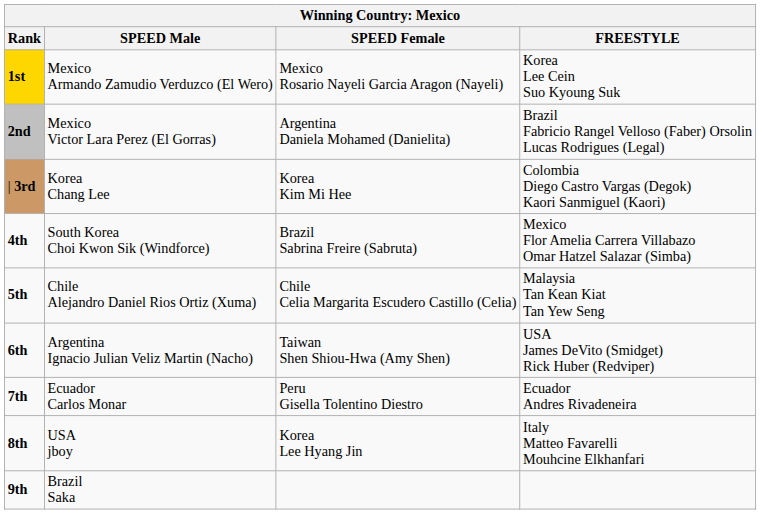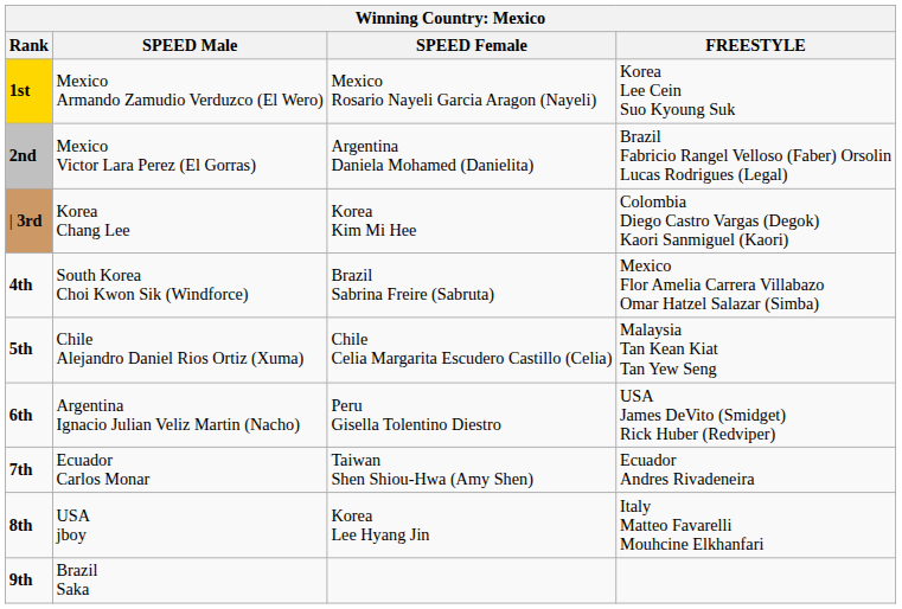 <table class="wikitable">
 <tr>
 <th colspan="4">Winning Country:  Mexico</th>
 </tr>
 <tr>
 <th>Rank</th>
 <th>SPEED Male</th>
 <th>SPEED Female</th>
 <th>FREESTYLE</th>
 </tr>
 <tr>
 <td style="background:gold;"> <strong>1st</strong></td>
 <td> Mexico<br>Armando Zamudio Verduzco (El Wero)</td>
 <td> Mexico<br>Rosario Nayeli Garcia Aragon (Nayeli)</td>
 <td> Korea<br>Lee Cein<br>Suo Kyoung Suk</td>
 </tr>
 <tr>
 <td style="background:silver;"> <strong>2nd</strong></td>
 <td> Mexico<br>Victor Lara Perez (El Gorras)</td>
 <td> Argentina<br>Daniela Mohamed (Danielita)</td>
 <td> Brazil<br>Fabricio Rangel Velloso (Faber) Orsolin<br>Lucas Rodrigues (Legal)</td>
 </tr>
 <tr>
 <td style="background:#c96;">| <strong>3rd</strong></td>
 <td> Korea<br>Chang Lee</td>
 <td> Korea<br>Kim Mi Hee</td>
 <td> Colombia<br>Diego Castro Vargas (Degok) <br> Kaori Sanmiguel (Kaori)</td>
 </tr>
 <tr>
 <td><strong>4th</strong></td>
 <td> South Korea<br>Choi Kwon Sik (Windforce)</td>
 <td> Brazil<br>Sabrina Freire (Sabruta)</td>
 <td> Mexico<br>Flor Amelia Carrera Villabazo<br>Omar Hatzel Salazar (Simba)</td>
 </tr>
 <tr>
 <td><strong>5th</strong></td>
 <td> Chile<br>Alejandro Daniel Rios Ortiz (Xuma)</td>
 <td> Chile<br>Celia Margarita Escudero Castillo (Celia)</td>
 <td> Malaysia<br>Tan Kean Kiat<br>Tan Yew Seng</td>
 </tr>
 <tr>
 <td><strong>6th</strong></td>
 <td> Argentina<br>Ignacio Julian Veliz Martin (Nacho)</td>
-<td> Taiwan<br>Shen Shiou-Hwa (Amy Shen)</td>
+<td> Peru<br>Gisella Tolentino Diestro</td>
 <td> USA<br>James DeVito (Smidget)<br>Rick Huber (Redviper)</td>
 </tr>
 <tr>
 <td><strong>7th</strong></td>
 <td> Ecuador<br>Carlos Monar</td>
-<td> Peru<br>Gisella Tolentino Diestro</td>
+<td> Taiwan<br>Shen Shiou-Hwa (Amy Shen)</td>
 <td> Ecuador<br>Andres Rivadeneira</td>
 </tr>
 <tr>
 <td><strong>8th</strong></td>
 <td> USA<br>jboy</td>
 <td> Korea<br>Lee Hyang Jin</td>
 <td> Italy<br>Matteo Favarelli<br>Mouhcine Elkhanfari</td>
 </tr>
 <tr>
 <td><strong>9th</strong></td>
 <td> Brazil<br>Saka</td>
 <td></td>
 <td></td>
 </tr>
 </table>
